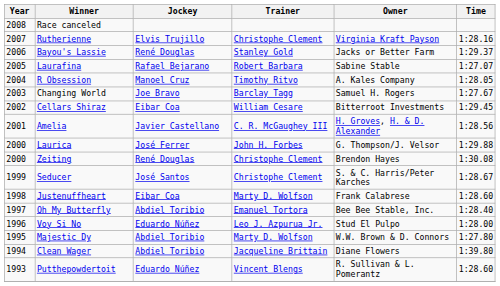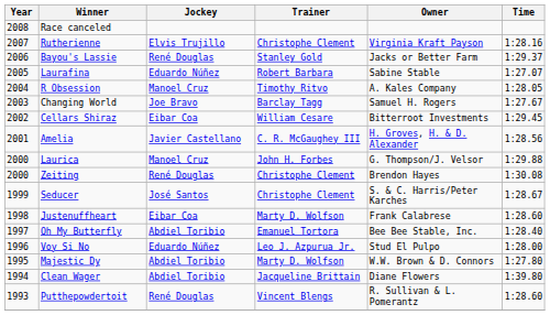 <table class="wikitable sortable" style="font-size:90%">
 <tr>
 <th style="width:38px">Year<br></th>
 <th style="width:135px">Winner<br></th>
 <th style="width:135px">Jockey<br></th>
 <th style="width:140px">Trainer<br></th>
 <th style="width:170px">Owner<br></th>
 <th>Time</th>
 </tr>
 <tr>
 <td>2008</td>
 <td>Race canceled</td>
 <td></td>
 <td></td>
 <td></td>
 <td></td>
 </tr>
 <tr>
 <td>2007</td>
 <td><a href='#'>Rutherienne</a></td>
 <td><a href='#'>Elvis Trujillo</a></td>
 <td><a href='#'>Christophe Clement</a></td>
 <td><a href='#'>Virginia Kraft Payson</a></td>
 <td>1:28.16</td>
 </tr>
 <tr>
 <td>2006</td>
 <td><a href='#'>Bayou's Lassie</a></td>
 <td><a href='#'>René Douglas</a></td>
 <td><a href='#'>Stanley Gold</a></td>
 <td>Jacks or Better Farm</td>
 <td>1:29.37</td>
 </tr>
 <tr>
 <td>2005</td>
 <td><a href='#'>Laurafina</a></td>
-<td><a href='#'>Rafael Bejarano</a></td>
+<td><a href='#'>Eduardo Núñez</a></td>
 <td><a href='#'>Robert Barbara</a></td>
 <td>Sabine Stable</td>
 <td>1:27.07</td>
 </tr>
 <tr>
 <td>2004</td>
 <td><a href='#'>R Obsession</a></td>
 <td><a href='#'>Manoel Cruz</a></td>
 <td><a href='#'>Timothy Ritvo</a></td>
 <td>A. Kales Company</td>
 <td>1:28.05</td>
 </tr>
 <tr>
 <td>2003</td>
 <td>Changing World</td>
 <td><a href='#'>Joe Bravo</a></td>
 <td><a href='#'>Barclay Tagg</a></td>
 <td>Samuel H. Rogers</td>
 <td>1:27.67</td>
 </tr>
 <tr>
 <td>2002</td>
 <td><a href='#'>Cellars Shiraz</a></td>
 <td><a href='#'>Eibar Coa</a></td>
 <td><a href='#'>William Cesare</a></td>
 <td>Bitterroot Investments</td>
 <td>1:29.45</td>
 </tr>
 <tr>
 <td>2001</td>
 <td><a href='#'>Amelia</a></td>
 <td><a href='#'>Javier Castellano</a></td>
 <td><a href='#'>C. R. McGaughey III</a></td>
 <td><a href='#'>H. Groves</a>, <a href='#'>H. & D. Alexander</a></td>
 <td>1:28.56</td>
 </tr>
 <tr>
 <td>2000</td>
 <td><a href='#'>Laurica</a></td>
-<td><a href='#'>José Ferrer</a></td>
+<td><a href='#'>Manoel Cruz</a></td>
 <td><a href='#'>John H. Forbes</a></td>
 <td>G. Thompson/J. Velsor</td>
 <td>1:29.88</td>
 </tr>
 <tr>
 <td>2000</td>
 <td><a href='#'>Zeiting</a></td>
 <td><a href='#'>René Douglas</a></td>
 <td><a href='#'>Christophe Clement</a></td>
 <td>Brendon Hayes</td>
 <td>1:30.08</td>
 </tr>
 <tr>
 <td>1999</td>
 <td><a href='#'>Seducer</a></td>
 <td><a href='#'>José Santos</a></td>
 <td><a href='#'>Christophe Clement</a></td>
 <td>S. & C. Harris/Peter Karches</td>
 <td>1:28.67</td>
 </tr>
 <tr>
 <td>1998</td>
 <td><a href='#'>Justenuffheart</a></td>
 <td><a href='#'>Eibar Coa</a></td>
 <td><a href='#'>Marty D. Wolfson</a></td>
 <td>Frank Calabrese</td>
 <td>1:28.60</td>
 </tr>
 <tr>
 <td>1997</td>
 <td><a href='#'>Oh My Butterfly</a></td>
 <td><a href='#'>Abdiel Toribio</a></td>
 <td><a href='#'>Emanuel Tortora</a></td>
 <td>Bee Bee Stable, Inc.</td>
 <td>1:28.40</td>
 </tr>
 <tr>
 <td>1996</td>
 <td><a href='#'>Voy Si No</a></td>
 <td><a href='#'>Eduardo Núñez</a></td>
 <td><a href='#'>Leo J. Azpurua Jr.</a></td>
 <td>Stud El Pulpo</td>
 <td>1:28.00</td>
 </tr>
 <tr>
 <td>1995</td>
 <td><a href='#'>Majestic Dy</a></td>
 <td><a href='#'>Abdiel Toribio</a></td>
 <td><a href='#'>Marty D. Wolfson</a></td>
 <td>W.W. Brown & D. Connors</td>
 <td>1:27.80</td>
 </tr>
 <tr>
 <td>1994</td>
 <td><a href='#'>Clean Wager</a></td>
 <td><a href='#'>Abdiel Toribio</a></td>
 <td><a href='#'>Jacqueline Brittain</a></td>
 <td>Diane Flowers</td>
 <td>1:39.80</td>
 </tr>
 <tr>
 <td>1993</td>
 <td><a href='#'>Putthepowdertoit</a></td>
-<td><a href='#'>Eduardo Núñez</a></td>
+<td><a href='#'>René Douglas</a></td>
 <td><a href='#'>Vincent Blengs</a></td>
 <td>R. Sullivan & L. Pomerantz</td>
 <td>1:28.60</td>
 </tr>
 <tr>
 </tr>
 </table>
